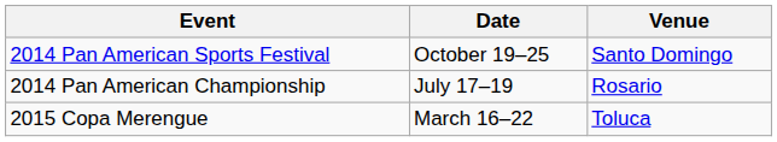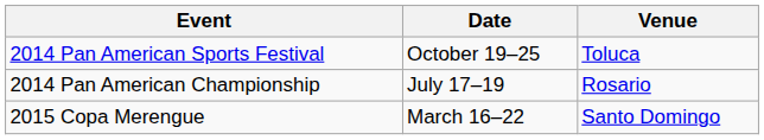 <table class="wikitable" width=600>
 <tr>
 <th>Event</th>
 <th>Date</th>
 <th>Venue</th>
 </tr>
 <tr>
 <td><a href='#'>2014 Pan American Sports Festival</a></td>
 <td>October 19–25</td>
-<td> <a href='#'>Santo Domingo</a></td>
+<td> <a href='#'>Toluca</a></td>
 </tr>
 <tr>
 <td>2014 Pan American Championship</td>
 <td>July 17–19</td>
 <td> <a href='#'>Rosario</a></td>
 </tr>
 <tr>
 <td>2015 Copa Merengue</td>
 <td>March 16–22</td>
-<td> <a href='#'>Toluca</a></td>
+<td> <a href='#'>Santo Domingo</a></td>
 </tr>
 </table>
